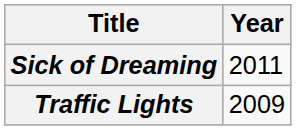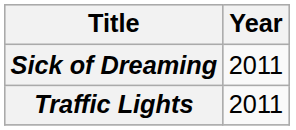 <table class="wikitable plainrowheaders">
 <tr>
 <th scope="col">Title</th>
 <th scope="col">Year</th>
 </tr>
 <tr>
 <th scope="row"><em>Sick of Dreaming</em></th>
 <td>2011</td>
 </tr>
 <tr>
 <th scope="row"><em>Traffic Lights</em></th>
-<td>2009</td>
+<td>2011</td>
 </tr>
 </table>
